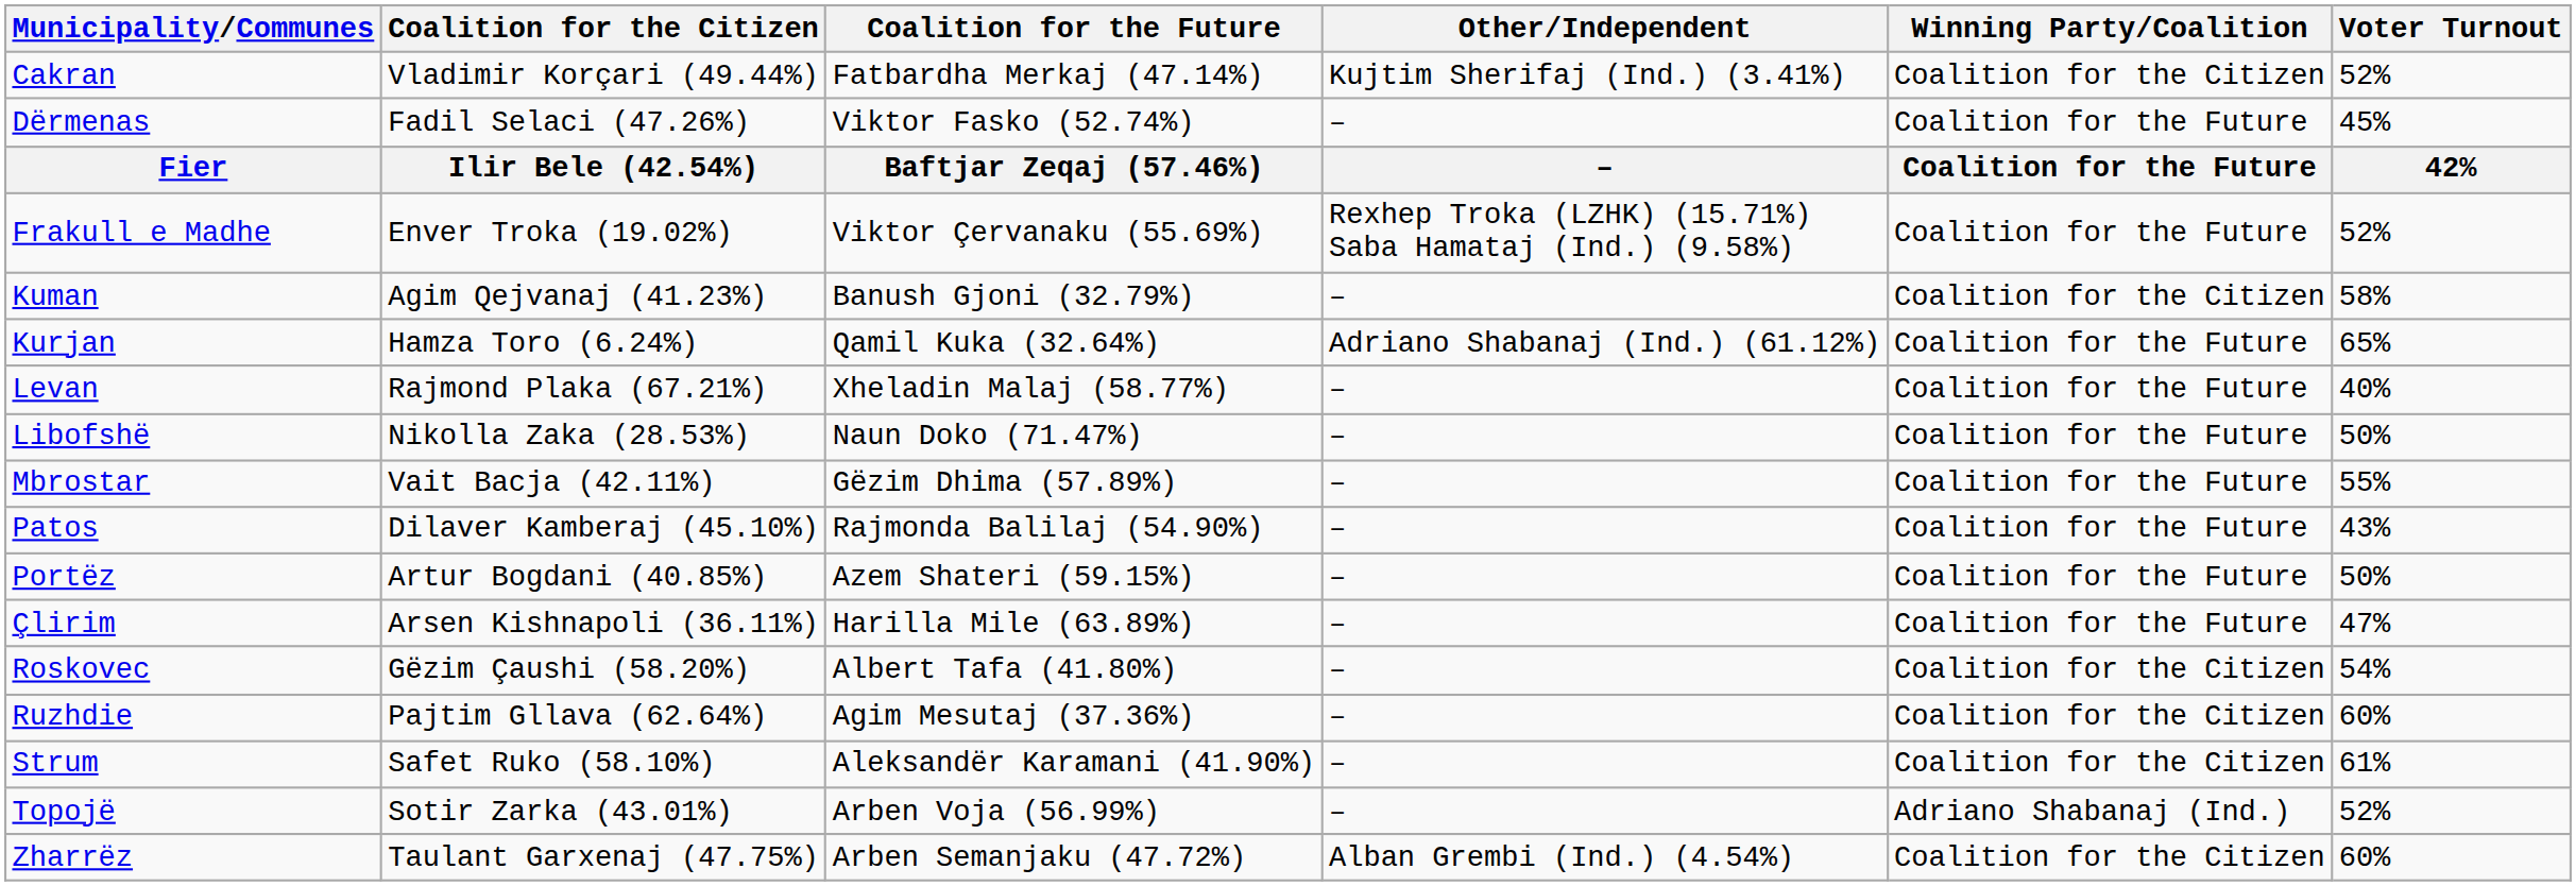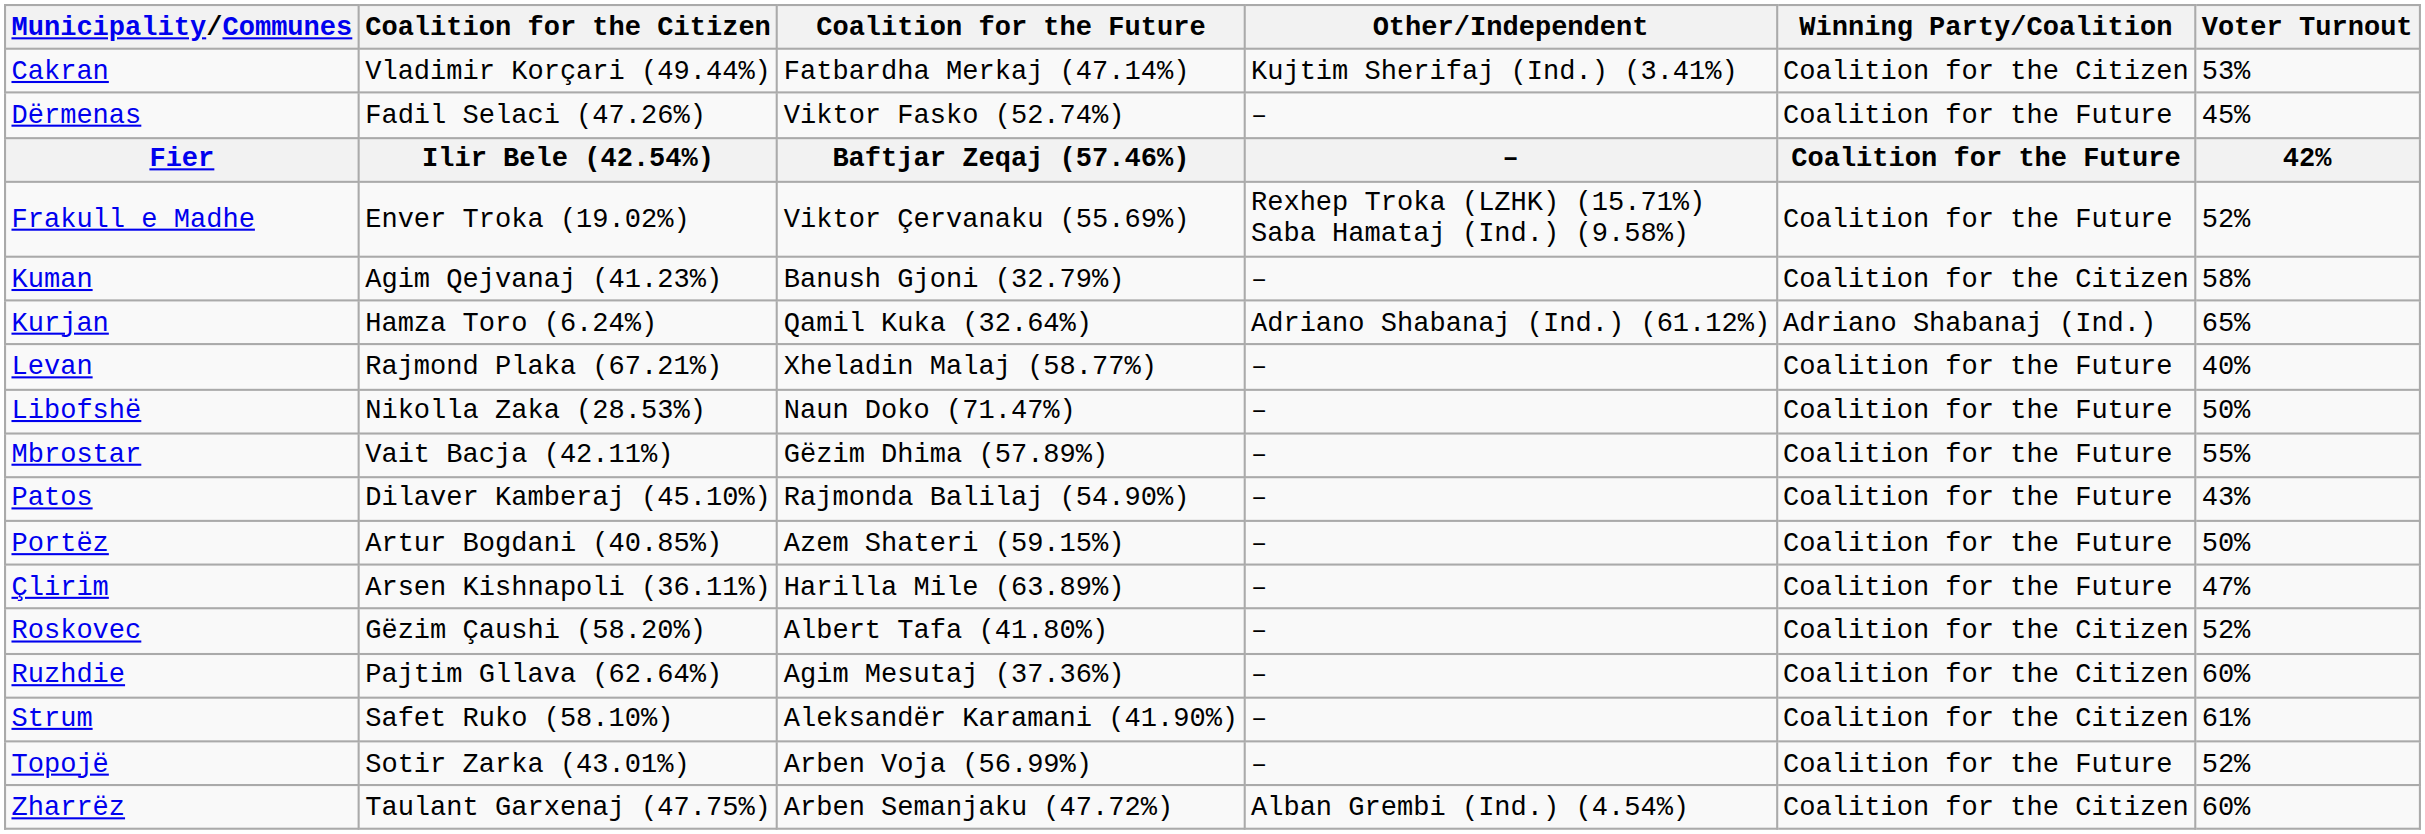 <table class="wikitable">
 <tr>
 <th><a href='#'>Municipality</a>/<a href='#'>Communes</a></th>
 <th>Coalition for the Citizen</th>
 <th>Coalition for the Future</th>
 <th>Other/Independent</th>
 <th>Winning Party/Coalition</th>
 <th>Voter Turnout</th>
 </tr>
 <tr>
 <td><a href='#'>Cakran</a></td>
 <td>Vladimir Korçari (49.44%)</td>
 <td>Fatbardha Merkaj (47.14%)</td>
 <td>Kujtim Sherifaj (Ind.) (3.41%)</td>
 <td>Coalition for the Citizen</td>
-<td>52%</td>
+<td>53%</td>
 </tr>
 <tr>
 <td><a href='#'>Dërmenas</a></td>
 <td>Fadil Selaci (47.26%)</td>
 <td>Viktor Fasko (52.74%)</td>
 <td>–</td>
 <td>Coalition for the Future</td>
 <td>45%</td>
 </tr>
 <tr>
 <th><a href='#'>Fier</a></th>
 <th>Ilir Bele (42.54%)</th>
 <th>Baftjar Zeqaj (57.46%)</th>
 <th>–</th>
 <th>Coalition for the Future</th>
 <th>42%</th>
 </tr>
 <tr>
 <td><a href='#'>Frakull e Madhe</a></td>
 <td>Enver Troka (19.02%)</td>
 <td>Viktor Çervanaku (55.69%)</td>
 <td>Rexhep Troka (LZHK) (15.71%)<br>Saba Hamataj (Ind.) (9.58%)</td>
 <td>Coalition for the Future</td>
 <td>52%</td>
 </tr>
 <tr>
 <td><a href='#'>Kuman</a></td>
 <td>Agim Qejvanaj (41.23%)</td>
 <td>Banush Gjoni (32.79%)</td>
 <td>–</td>
 <td>Coalition for the Citizen</td>
 <td>58%</td>
 </tr>
 <tr>
 <td><a href='#'>Kurjan</a></td>
 <td>Hamza Toro (6.24%)</td>
 <td>Qamil Kuka (32.64%)</td>
 <td>Adriano Shabanaj (Ind.) (61.12%)</td>
-<td>Coalition for the Future</td>
+<td>Adriano Shabanaj (Ind.)</td>
 <td>65%</td>
 </tr>
 <tr>
 <td><a href='#'>Levan</a></td>
 <td>Rajmond Plaka (67.21%)</td>
 <td>Xheladin Malaj (58.77%)</td>
 <td>–</td>
 <td>Coalition for the Future</td>
 <td>40%</td>
 </tr>
 <tr>
 <td><a href='#'>Libofshë</a></td>
 <td>Nikolla Zaka (28.53%)</td>
 <td>Naun Doko (71.47%)</td>
 <td>–</td>
 <td>Coalition for the Future</td>
 <td>50%</td>
 </tr>
 <tr>
 <td><a href='#'>Mbrostar</a></td>
 <td>Vait Bacja (42.11%)</td>
 <td>Gëzim Dhima (57.89%)</td>
 <td>–</td>
 <td>Coalition for the Future</td>
 <td>55%</td>
 </tr>
 <tr>
 <td><a href='#'>Patos</a></td>
 <td>Dilaver Kamberaj (45.10%)</td>
 <td>Rajmonda Balilaj (54.90%)</td>
 <td>–</td>
 <td>Coalition for the Future</td>
 <td>43%</td>
 </tr>
 <tr>
 <td><a href='#'>Portëz</a></td>
 <td>Artur Bogdani (40.85%)</td>
 <td>Azem Shateri (59.15%)</td>
 <td>–</td>
 <td>Coalition for the Future</td>
 <td>50%</td>
 </tr>
 <tr>
 <td><a href='#'>Çlirim</a></td>
 <td>Arsen Kishnapoli (36.11%)</td>
 <td>Harilla Mile (63.89%)</td>
 <td>–</td>
 <td>Coalition for the Future</td>
 <td>47%</td>
 </tr>
 <tr>
 <td><a href='#'>Roskovec</a></td>
 <td>Gëzim 	Çaushi (58.20%)</td>
 <td>Albert Tafa (41.80%)</td>
 <td>–</td>
 <td>Coalition for the Citizen</td>
-<td>54%</td>
+<td>52%</td>
 </tr>
 <tr>
 <td><a href='#'>Ruzhdie</a></td>
 <td>Pajtim Gllava (62.64%)</td>
 <td>Agim Mesutaj (37.36%)</td>
 <td>–</td>
 <td>Coalition for the Citizen</td>
 <td>60%</td>
 </tr>
 <tr>
 <td><a href='#'>Strum</a></td>
 <td>Safet Ruko (58.10%)</td>
 <td>Aleksandër Karamani (41.90%)</td>
 <td>–</td>
 <td>Coalition for the Citizen</td>
 <td>61%</td>
 </tr>
 <tr>
 <td><a href='#'>Topojë</a></td>
 <td>Sotir Zarka (43.01%)</td>
 <td>Arben Voja (56.99%)</td>
 <td>–</td>
-<td>Adriano Shabanaj (Ind.)</td>
+<td>Coalition for the Future</td>
 <td>52%</td>
 </tr>
 <tr>
 <td><a href='#'>Zharrëz</a></td>
 <td>Taulant Garxenaj (47.75%)</td>
 <td>Arben Semanjaku (47.72%)</td>
 <td>Alban Grembi (Ind.) (4.54%)</td>
 <td>Coalition for the Citizen</td>
 <td>60%</td>
 </tr>
 </table>
